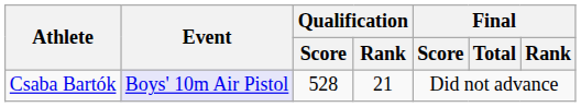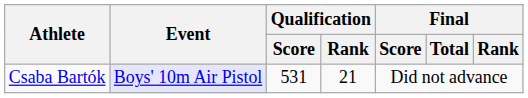 <table class="wikitable" style="font-size:90%">
 <tr>
 <th rowspan="2">Athlete</th>
 <th rowspan="2">Event</th>
 <th colspan="2">Qualification</th>
 <th colspan="3">Final</th>
 </tr>
 <tr>
 <th>Score</th>
 <th>Rank</th>
 <th>Score</th>
 <th>Total</th>
 <th>Rank</th>
 </tr>
 <tr>
 <td><a href='#'>Csaba Bartók</a></td>
 <td style="background: lavender;"><a href='#'>Boys' 10m Air Pistol</a></td>
-<td align=center>528</td>
+<td align=center>531</td>
 <td align=center>21</td>
 <td colspan=3 align=center>Did not advance</td>
 </tr>
 </table>
